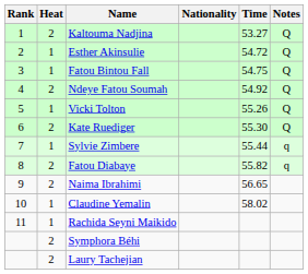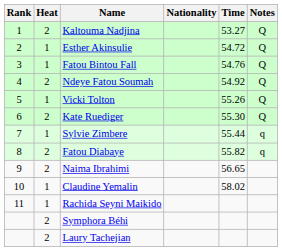 <table class="wikitable sortable" style="text-align:center; font-size:95%">
 <tr>
 <th>Rank</th>
 <th>Heat</th>
 <th>Name</th>
 <th>Nationality</th>
 <th>Time</th>
 <th>Notes</th>
 </tr>
 <tr bgcolor=ccffcc>
 <td>1</td>
 <td>2</td>
 <td align=left><a href='#'>Kaltouma Nadjina</a></td>
 <td align=left></td>
 <td>53.27</td>
 <td>Q</td>
 </tr>
 <tr bgcolor=ccffcc>
 <td>2</td>
 <td>1</td>
 <td align=left><a href='#'>Esther Akinsulie</a></td>
 <td align=left></td>
 <td>54.72</td>
 <td>Q</td>
 </tr>
 <tr bgcolor=ccffcc>
 <td>3</td>
 <td>1</td>
 <td align=left><a href='#'>Fatou Bintou Fall</a></td>
 <td align=left></td>
-<td>54.75</td>
+<td>54.76</td>
 <td>Q</td>
 </tr>
 <tr bgcolor=ccffcc>
 <td>4</td>
 <td>2</td>
 <td align=left><a href='#'>Ndeye Fatou Soumah</a></td>
 <td align=left></td>
 <td>54.92</td>
 <td>Q</td>
 </tr>
 <tr bgcolor=ccffcc>
 <td>5</td>
 <td>1</td>
 <td align=left><a href='#'>Vicki Tolton</a></td>
 <td align=left></td>
 <td>55.26</td>
 <td>Q</td>
 </tr>
 <tr bgcolor=ccffcc>
 <td>6</td>
 <td>2</td>
 <td align=left><a href='#'>Kate Ruediger</a></td>
 <td align=left></td>
 <td>55.30</td>
 <td>Q</td>
 </tr>
 <tr bgcolor=ddffdd>
 <td>7</td>
 <td>1</td>
 <td align=left><a href='#'>Sylvie Zimbere</a></td>
 <td align=left></td>
 <td>55.44</td>
 <td>q</td>
 </tr>
 <tr bgcolor=ddffdd>
 <td>8</td>
 <td>2</td>
 <td align=left><a href='#'>Fatou Diabaye</a></td>
 <td align=left></td>
 <td>55.82</td>
 <td>q</td>
 </tr>
 <tr>
 <td>9</td>
 <td>2</td>
 <td align=left><a href='#'>Naima Ibrahimi</a></td>
 <td align=left></td>
 <td>56.65</td>
 <td></td>
 </tr>
 <tr>
 <td>10</td>
 <td>1</td>
 <td align=left><a href='#'>Claudine Yemalin</a></td>
 <td align=left></td>
 <td>58.02</td>
 <td></td>
 </tr>
 <tr>
 <td>11</td>
 <td>1</td>
 <td align=left><a href='#'>Rachida Seyni Maikido</a></td>
 <td align=left></td>
 <td></td>
 <td></td>
 </tr>
 <tr>
 <td></td>
 <td>2</td>
 <td align=left><a href='#'>Symphora Béhi</a></td>
 <td align=left></td>
 <td></td>
 <td></td>
 </tr>
 <tr>
 <td></td>
 <td>2</td>
 <td align=left><a href='#'>Laury Tachejian</a></td>
 <td align=left></td>
 <td></td>
 <td></td>
 </tr>
 </table>
